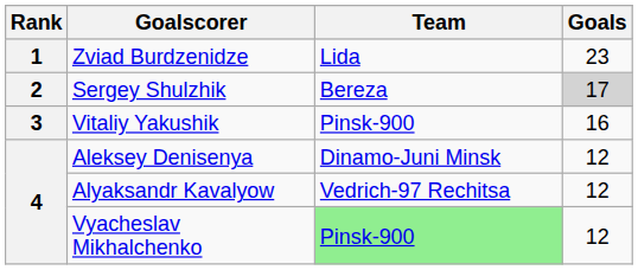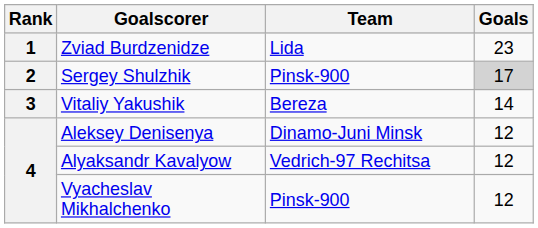 <table class="wikitable" style="font-size: 95%;">
 <tr bgcolor="#CCCCCC" align="center">
 <th>Rank</th>
 <th width=170>Goalscorer</th>
 <th width=170>Team</th>
 <th>Goals</th>
 </tr>
 <tr>
 <th align="center">1</th>
 <td> <a href='#'>Zviad Burdzenidze</a></td>
 <td><a href='#'>Lida</a></td>
 <td align="center">23</td>
 </tr>
 <tr>
 <th align="center">2</th>
 <td> <a href='#'>Sergey Shulzhik</a></td>
-<td><a href='#'>Bereza</a></td>
+<td><a href='#'>Pinsk-900</a></td>
 <td align="center" style="background: lightgrey;">17</td>
 </tr>
 <tr>
 <th align="center">3</th>
 <td> <a href='#'>Vitaliy Yakushik</a></td>
-<td><a href='#'>Pinsk-900</a></td>
-<td align="center">16</td>
+<td><a href='#'>Bereza</a></td>
+<td align="center">14</td>
 </tr>
 <tr>
 <th align="center" rowspan="3">4</th>
 <td> <a href='#'>Aleksey Denisenya</a></td>
 <td><a href='#'>Dinamo-Juni Minsk</a></td>
 <td align="center">12</td>
 </tr>
 <tr>
 <td> <a href='#'>Alyaksandr Kavalyow</a></td>
 <td><a href='#'>Vedrich-97 Rechitsa</a></td>
 <td align="center">12</td>
 </tr>
 <tr>
 <td> <a href='#'>Vyacheslav Mikhalchenko</a></td>
-<td style="background: lightgreen;"><a href='#'>Pinsk-900</a></td>
+<td><a href='#'>Pinsk-900</a></td>
 <td align="center">12</td>
 </tr>
 </table>
